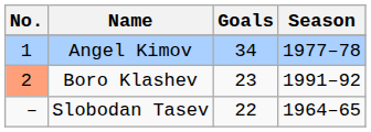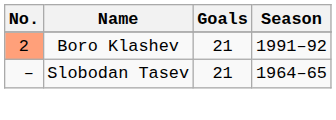 <table class="wikitable" style="text-align: center;">
 <tr>
 <th>No.</th>
 <th>Name</th>
 <th>Goals</th>
 <th>Season</th>
 </tr>
 <tr>
 </tr>
-<tr bgcolor="#AAD0FF">
-<td>1</td>
-<td>Angel Kimov</td>
-<td>34</td>
-<td>1977–78</td>
-</tr>
 <tr>
 <td style="background: lightsalmon;">2</td>
 <td>Boro Klashev</td>
-<td>23</td>
+<td>21</td>
 <td>1991–92</td>
 </tr>
 <tr>
 <td> –</td>
 <td>Slobodan Tasev</td>
-<td>22</td>
+<td>21</td>
 <td>1964–65</td>
 </tr>
 </table>
